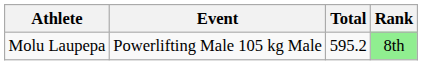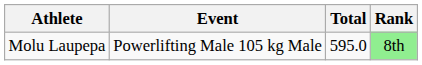 <table class="wikitable" style="font-size:90%;text-align:center">
 <tr>
 <th>Athlete</th>
 <th>Event</th>
 <th>Total</th>
 <th>Rank</th>
 </tr>
 <tr align=center>
 <td align=left>Molu Laupepa</td>
 <td align=left>Powerlifting Male 105 kg Male</td>
-<td>595.2</td>
+<td>595.0</td>
 <td style="background: lightgreen;">8th</td>
 </tr>
 </table>
